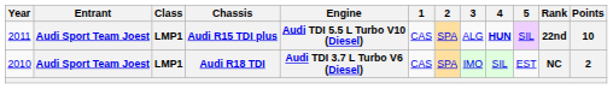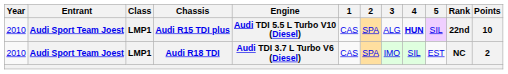 <table class="wikitable" style="text-align:center; font-size:85%">
 <tr>
 <th>Year</th>
 <th>Entrant</th>
 <th>Class</th>
 <th>Chassis</th>
 <th>Engine</th>
 <th>1</th>
 <th>2</th>
 <th>3</th>
 <th>4</th>
 <th>5</th>
 <th>Rank</th>
 <th>Points</th>
 </tr>
 <tr>
-<td><a href='#'>2011</a></td>
+<td><a href='#'>2010</a></td>
 <th nowrap><a href='#'>Audi Sport Team Joest</a></th>
 <th>LMP1</th>
 <th nowrap><a href='#'>Audi R15 TDI plus</a></th>
 <th nowrap><a href='#'>Audi</a> TDI 5.5 L Turbo V10<br>(<a href='#'>Diesel</a>)</th>
 <td><a href='#'>CAS</a><br></td>
 <td style="background:#FFDF9F;"><a href='#'>SPA</a><br></td>
 <td><a href='#'>ALG</a></td>
 <td><strong><a href='#'>HUN</a></strong></td>
 <td style="background:#EFCFFF;"><a href='#'>SIL</a><br></td>
 <th>22nd</th>
 <th>10</th>
 </tr>
 <tr>
 <td><a href='#'>2010</a></td>
 <th nowrap><a href='#'>Audi Sport Team Joest</a></th>
 <th>LMP1</th>
 <th nowrap><a href='#'>Audi R18 TDI</a></th>
 <th nowrap><a href='#'>Audi</a> TDI 3.7 L Turbo V6<br>(<a href='#'>Diesel</a>)</th>
 <td><a href='#'>CAS</a></td>
 <td style="background:#FFDF9F;"><a href='#'>SPA</a><br></td>
 <td style="background:#DFFFDF;"><a href='#'>IMO</a><br></td>
 <td style="background:#DFFFDF;"><a href='#'>SIL</a><br></td>
 <td><a href='#'>EST</a></td>
 <th>NC</th>
 <th>2</th>
 </tr>
 <tr>
 <th colspan="12"></th>
 </tr>
 </table>
